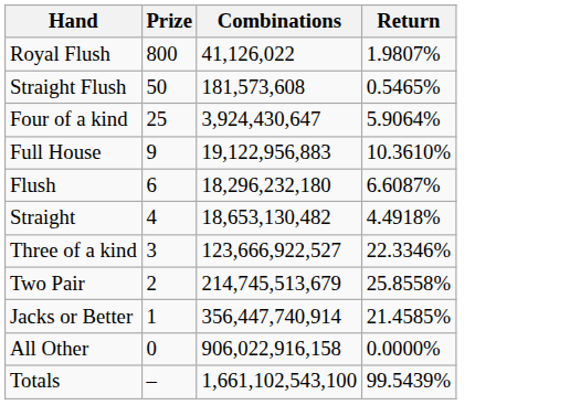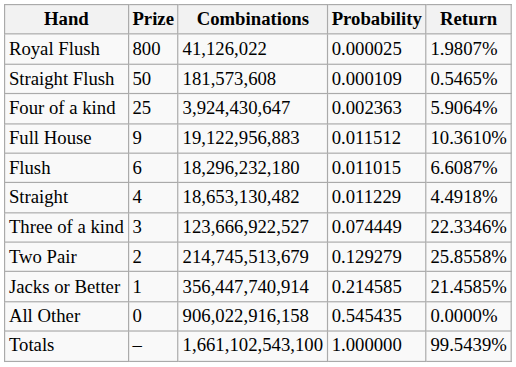 <table class="wikitable">
 <tr>
 <th>Hand</th>
 <th>Prize</th>
 <th>Combinations</th>
+<th>Probability</th>
 <th>Return</th>
 </tr>
 <tr>
 <td>Royal Flush</td>
 <td>800</td>
 <td>41,126,022</td>
+<td>0.000025</td>
 <td>1.9807%</td>
 </tr>
 <tr>
 <td>Straight Flush</td>
 <td>50</td>
 <td>181,573,608</td>
+<td>0.000109</td>
 <td>0.5465%</td>
 </tr>
 <tr>
 <td>Four of a kind</td>
 <td>25</td>
 <td>3,924,430,647</td>
+<td>0.002363</td>
 <td>5.9064%</td>
 </tr>
 <tr>
 <td>Full House</td>
 <td>9</td>
 <td>19,122,956,883</td>
+<td>0.011512</td>
 <td>10.3610%</td>
 </tr>
 <tr>
 <td>Flush</td>
 <td>6</td>
 <td>18,296,232,180</td>
+<td>0.011015</td>
 <td>6.6087%</td>
 </tr>
 <tr>
 <td>Straight</td>
 <td>4</td>
 <td>18,653,130,482</td>
+<td>0.011229</td>
 <td>4.4918%</td>
 </tr>
 <tr>
 <td>Three of a kind</td>
 <td>3</td>
 <td>123,666,922,527</td>
+<td>0.074449</td>
 <td>22.3346%</td>
 </tr>
 <tr>
 <td>Two Pair</td>
 <td>2</td>
 <td>214,745,513,679</td>
+<td>0.129279</td>
 <td>25.8558%</td>
 </tr>
 <tr>
 <td>Jacks or Better</td>
 <td>1</td>
 <td>356,447,740,914</td>
+<td>0.214585</td>
 <td>21.4585%</td>
 </tr>
 <tr>
 <td>All Other</td>
 <td>0</td>
 <td>906,022,916,158</td>
+<td>0.545435</td>
 <td>0.0000%</td>
 </tr>
 <tr>
 <td>Totals</td>
 <td>–</td>
 <td>1,661,102,543,100</td>
+<td>1.000000</td>
 <td>99.5439%</td>
 </tr>
 </table>
